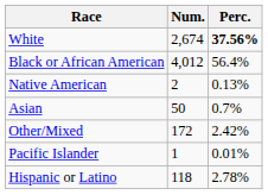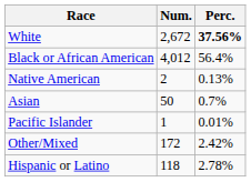 <table class="wikitable">
 <tr>
 <th>Race</th>
 <th>Num.</th>
 <th>Perc.</th>
 </tr>
 <tr>
 <td><a href='#'>White</a></td>
-<td>2,674</td>
+<td>2,672</td>
 <td><strong>37.56%</strong></td>
 </tr>
 <tr>
 <td><a href='#'>Black or African American</a></td>
 <td>4,012</td>
 <td>56.4%</td>
 </tr>
 <tr>
 <td><a href='#'>Native American</a></td>
 <td>2</td>
 <td>0.13%</td>
 </tr>
 <tr>
 <td><a href='#'>Asian</a></td>
 <td>50</td>
 <td>0.7%</td>
 </tr>
 <tr>
+<td><a href='#'>Pacific Islander</a></td>
+<td>1</td>
+<td>0.01%</td>
+</tr>
+<tr>
 <td><a href='#'>Other/Mixed</a></td>
 <td>172</td>
 <td>2.42%</td>
-</tr>
-<tr>
-<td><a href='#'>Pacific Islander</a></td>
-<td>1</td>
-<td>0.01%</td>
 </tr>
 <tr>
 <td><a href='#'>Hispanic</a> or <a href='#'>Latino</a></td>
 <td>118</td>
 <td>2.78%</td>
 </tr>
 </table>
